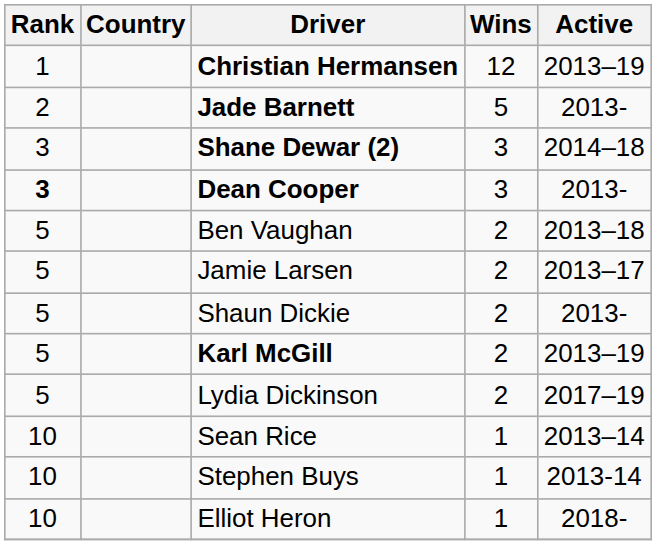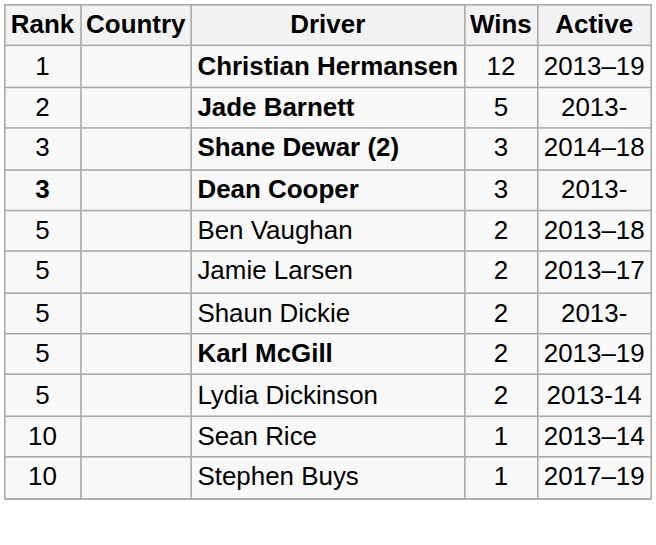 <table class="sortable plainrowheaders wikitable">
 <tr>
 <th scope=col>Rank</th>
 <th scope=col>Country</th>
 <th scope=col>Driver</th>
 <th scope=col>Wins</th>
 <th scope=col>Active</th>
 </tr>
 <tr>
 <td align=center>1</td>
 <td></td>
 <td><strong>Christian Hermansen</strong></td>
 <td align=center>12</td>
 <td align=center>2013–19<br></td>
 </tr>
 <tr>
 <td align=center>2</td>
 <td></td>
 <td><strong>Jade Barnett</strong></td>
 <td align=center>5</td>
 <td align=center>2013-<br></td>
 </tr>
 <tr>
 <td align=center>3</td>
 <td></td>
 <td><strong>Shane Dewar (2)</strong></td>
 <td align=center>3</td>
 <td align=center>2014–18<br></td>
 </tr>
 <tr>
 <td align=center><strong>3</strong></td>
 <td></td>
 <td><strong>Dean Cooper</strong></td>
 <td align=center>3</td>
 <td align=center>2013-<br></td>
 </tr>
 <tr>
 <td align=center>5</td>
 <td></td>
 <td>Ben Vaughan</td>
 <td align=center>2</td>
 <td align=center>2013–18<br></td>
 </tr>
 <tr>
 <td align=center>5</td>
 <td></td>
 <td>Jamie Larsen</td>
 <td align=center>2</td>
 <td align=center>2013–17<br></td>
 </tr>
 <tr>
 <td align=center>5</td>
 <td></td>
 <td>Shaun Dickie</td>
 <td align=center>2</td>
 <td align=center>2013-<br></td>
 </tr>
 <tr>
 <td align=center>5</td>
 <td></td>
 <td><strong>Karl McGill</strong></td>
 <td align=center>2</td>
 <td align=center>2013–19<br></td>
 </tr>
 <tr>
 <td align=center>5</td>
 <td></td>
 <td>Lydia Dickinson</td>
 <td align=center>2</td>
-<td align=center>2017–19<br></td>
+<td align=center>2013-14<br></td>
 </tr>
 <tr>
 <td align=center>10</td>
 <td></td>
 <td>Sean Rice</td>
 <td align=center>1</td>
 <td align=center>2013–14<br></td>
 </tr>
 <tr>
 <td align=center>10</td>
 <td></td>
 <td>Stephen Buys</td>
 <td align=center>1</td>
-<td align=center>2013-14<br></td>
-</tr>
-<tr>
-<td align=center>10</td>
-<td></td>
-<td>Elliot Heron</td>
-<td align=center>1</td>
-<td align=center>2018-<br></td>
+<td align=center>2017–19<br></td>
 </tr>
 <tr>
 </tr>
 </table>
